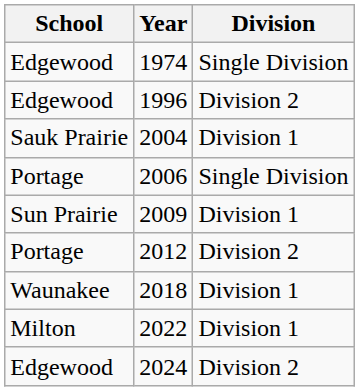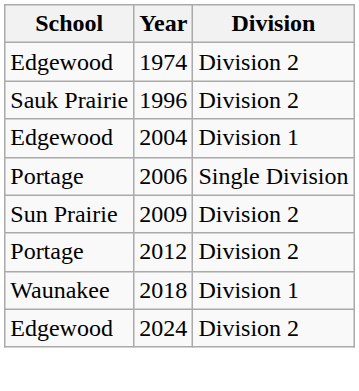 <table class="wikitable">
 <tr>
 <th>School</th>
 <th>Year</th>
 <th>Division</th>
 </tr>
 <tr>
 <td>Edgewood</td>
 <td>1974</td>
-<td>Single Division</td>
+<td>Division 2</td>
 </tr>
 <tr>
-<td>Edgewood</td>
+<td>Sauk Prairie</td>
 <td>1996</td>
 <td>Division 2</td>
 </tr>
 <tr>
-<td>Sauk Prairie</td>
+<td>Edgewood</td>
 <td>2004</td>
 <td>Division 1</td>
 </tr>
 <tr>
 <td>Portage</td>
 <td>2006</td>
 <td>Single Division</td>
 </tr>
 <tr>
 <td>Sun Prairie</td>
 <td>2009</td>
-<td>Division 1</td>
+<td>Division 2</td>
 </tr>
 <tr>
 <td>Portage</td>
 <td>2012</td>
 <td>Division 2</td>
 </tr>
 <tr>
 <td>Waunakee</td>
 <td>2018</td>
 <td>Division 1</td>
 </tr>
 <tr>
-<td>Milton</td>
-<td>2022</td>
-<td>Division 1</td>
-</tr>
-<tr>
 <td>Edgewood</td>
 <td>2024</td>
 <td>Division 2</td>
 </tr>
 </table>
